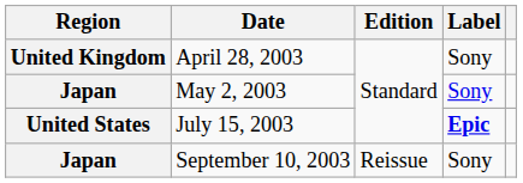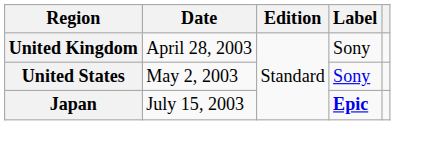 <table class="wikitable plainrowheaders">
 <tr>
 <th scope="col">Region</th>
 <th scope="col">Date</th>
 <th scope="col">Edition</th>
 <th scope="col">Label</th>
 <th scope="col"></th>
 </tr>
 <tr>
 <th scope="row">United Kingdom</th>
 <td>April 28, 2003</td>
 <td rowspan="3">Standard</td>
 <td>Sony</td>
 <td align="center"></td>
 </tr>
 <tr>
-<th scope="row">Japan</th>
+<th scope="row">United States</th>
 <td>May 2, 2003</td>
 <td><a href='#'>Sony</a></td>
 <td align="center"></td>
 </tr>
 <tr>
-<th scope="row">United States</th>
+<th scope="row">Japan</th>
 <td>July 15, 2003</td>
 <td><strong><a href='#'>Epic</a></strong></td>
 <td align="center"></td>
 </tr>
-<tr>
-<th scope="row">Japan</th>
-<td>September 10, 2003</td>
-<td>Reissue</td>
-<td>Sony</td>
-<td align="center"></td>
-</tr>
 </table>
